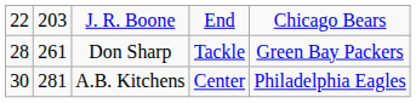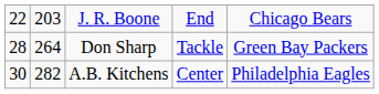 <table class="wikitable" style="text-align:center">
 <tr>
 <td>22</td>
 <td>203</td>
 <td><a href='#'>J. R. Boone</a></td>
 <td><a href='#'>End</a></td>
 <td><a href='#'>Chicago Bears</a></td>
 </tr>
 <tr>
 <td>28</td>
-<td>261</td>
+<td>264</td>
 <td>Don Sharp</td>
 <td><a href='#'>Tackle</a></td>
 <td><a href='#'>Green Bay Packers</a></td>
 </tr>
 <tr>
 <td>30</td>
-<td>281</td>
+<td>282</td>
 <td>A.B. Kitchens</td>
 <td><a href='#'>Center</a></td>
 <td><a href='#'>Philadelphia Eagles</a></td>
 </tr>
 </table>
